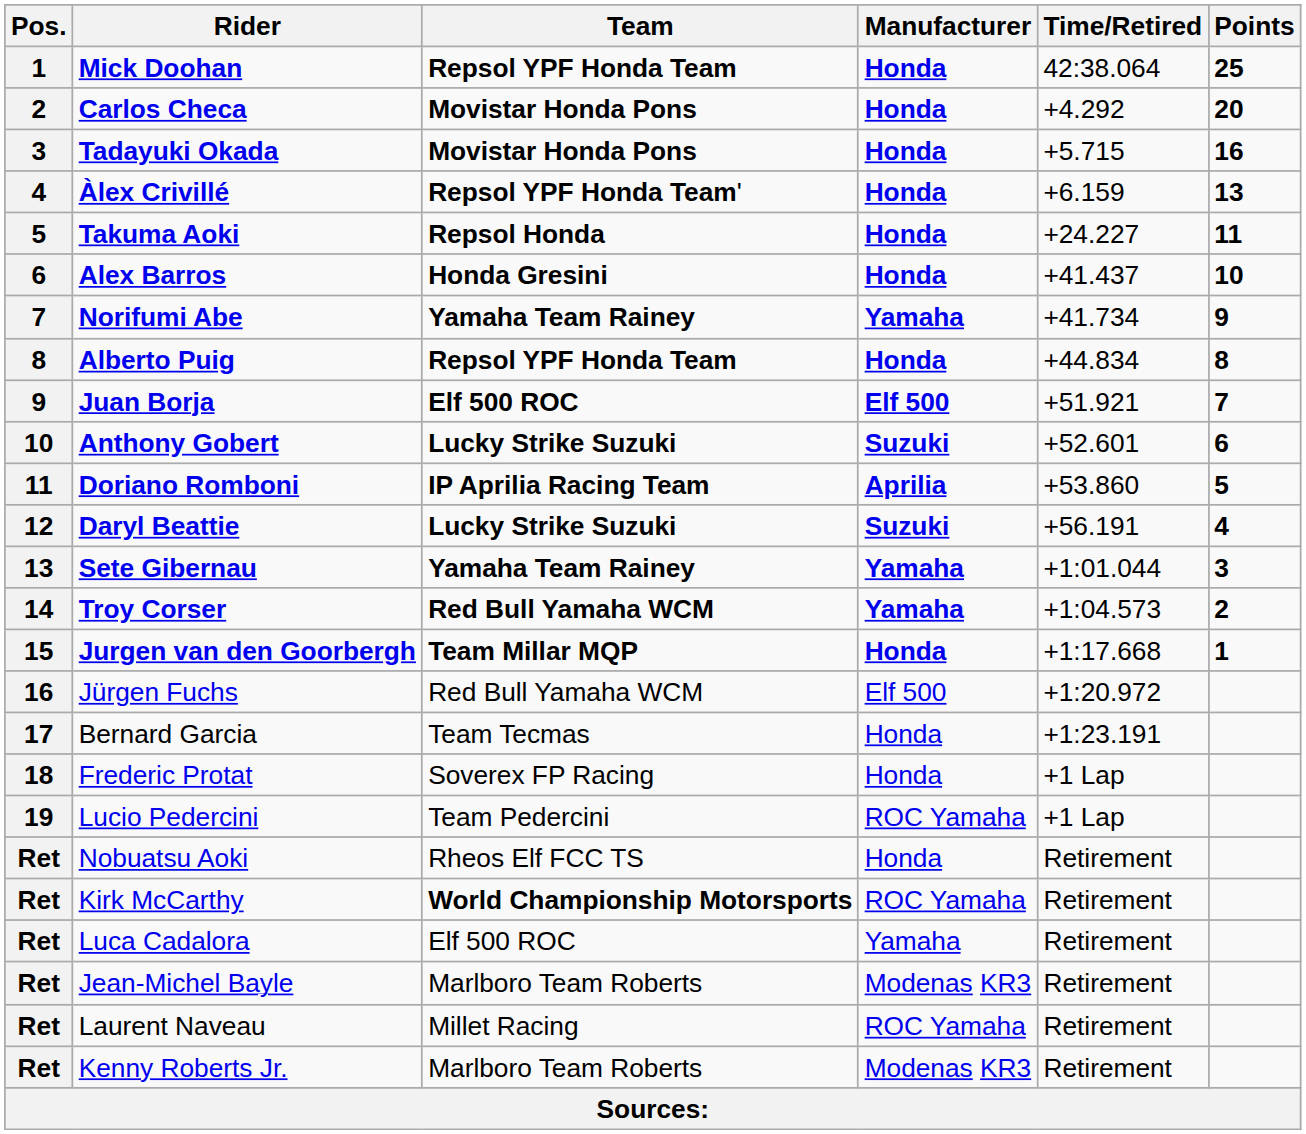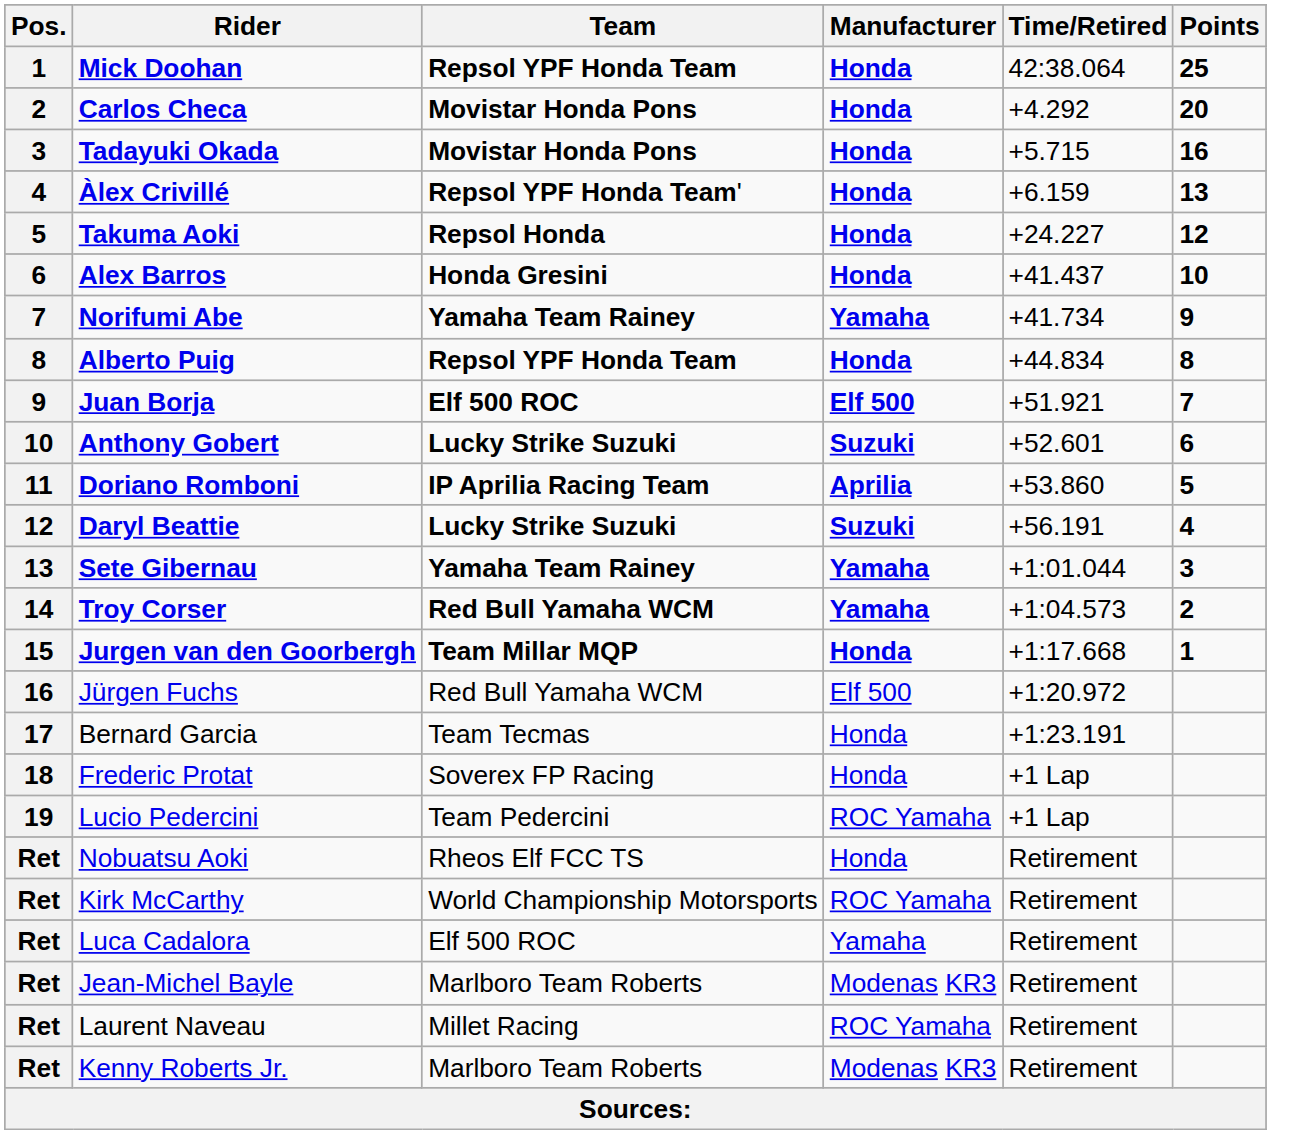 <table class="wikitable" style="font-size: 95%;">
 <tr>
 <th>Pos.</th>
 <th>Rider</th>
 <th>Team</th>
 <th>Manufacturer</th>
 <th>Time/Retired</th>
 <th>Points</th>
 </tr>
 <tr>
 <th>1</th>
 <td> <strong><a href='#'>Mick Doohan</a></strong></td>
 <td><strong>Repsol YPF Honda Team</strong></td>
 <td><strong><a href='#'>Honda</a></strong></td>
 <td>42:38.064</td>
 <td><strong>25</strong></td>
 </tr>
 <tr>
 <th>2</th>
 <td> <strong><a href='#'>Carlos Checa</a></strong></td>
 <td><strong>Movistar Honda Pons</strong></td>
 <td><strong><a href='#'>Honda</a></strong></td>
 <td>+4.292</td>
 <td><strong>20</strong></td>
 </tr>
 <tr>
 <th>3</th>
 <td> <strong><a href='#'>Tadayuki Okada</a></strong></td>
 <td><strong>Movistar Honda Pons</strong></td>
 <td><strong><a href='#'>Honda</a></strong></td>
 <td>+5.715</td>
 <td><strong>16</strong></td>
 </tr>
 <tr>
 <th>4</th>
 <td> <strong><a href='#'>Àlex Crivillé</a></strong></td>
 <td><strong>Repsol YPF Honda Team</strong>'</td>
 <td><strong><a href='#'>Honda</a></strong></td>
 <td>+6.159</td>
 <td><strong>13</strong></td>
 </tr>
 <tr>
 <th>5</th>
 <td> <strong><a href='#'>Takuma Aoki</a></strong></td>
 <td><strong>Repsol Honda</strong></td>
 <td><strong><a href='#'>Honda</a></strong></td>
 <td>+24.227</td>
-<td><strong>11</strong></td>
+<td><strong>12</strong></td>
 </tr>
 <tr>
 <th>6</th>
 <td> <strong><a href='#'>Alex Barros</a></strong></td>
 <td><strong>Honda Gresini</strong></td>
 <td><strong><a href='#'>Honda</a></strong></td>
 <td>+41.437</td>
 <td><strong>10</strong></td>
 </tr>
 <tr>
 <th>7</th>
 <td> <strong><a href='#'>Norifumi Abe</a></strong></td>
 <td><strong>Yamaha Team Rainey</strong></td>
 <td><strong><a href='#'>Yamaha</a></strong></td>
 <td>+41.734</td>
 <td><strong>9</strong></td>
 </tr>
 <tr>
 <th>8</th>
 <td> <strong><a href='#'>Alberto Puig</a></strong></td>
 <td><strong>Repsol YPF Honda Team</strong></td>
 <td><strong><a href='#'>Honda</a></strong></td>
 <td>+44.834</td>
 <td><strong>8</strong></td>
 </tr>
 <tr>
 <th>9</th>
 <td> <strong><a href='#'>Juan Borja</a></strong></td>
 <td><strong>Elf 500 ROC</strong></td>
 <td><strong><a href='#'>Elf 500</a></strong></td>
 <td>+51.921</td>
 <td><strong>7</strong></td>
 </tr>
 <tr>
 <th>10</th>
 <td> <strong><a href='#'>Anthony Gobert</a></strong></td>
 <td><strong>Lucky Strike Suzuki</strong></td>
 <td><strong><a href='#'>Suzuki</a></strong></td>
 <td>+52.601</td>
 <td><strong>6</strong></td>
 </tr>
 <tr>
 <th>11</th>
 <td> <strong><a href='#'>Doriano Romboni</a></strong></td>
 <td><strong>IP Aprilia Racing Team</strong></td>
 <td><strong><a href='#'>Aprilia</a></strong></td>
 <td>+53.860</td>
 <td><strong>5</strong></td>
 </tr>
 <tr>
 <th>12</th>
 <td> <strong><a href='#'>Daryl Beattie</a></strong></td>
 <td><strong>Lucky Strike Suzuki</strong></td>
 <td><strong><a href='#'>Suzuki</a></strong></td>
 <td>+56.191</td>
 <td><strong>4</strong></td>
 </tr>
 <tr>
 <th>13</th>
 <td> <strong><a href='#'>Sete Gibernau</a></strong></td>
 <td><strong>Yamaha Team Rainey</strong></td>
 <td><strong><a href='#'>Yamaha</a></strong></td>
 <td>+1:01.044</td>
 <td><strong>3</strong></td>
 </tr>
 <tr>
 <th>14</th>
 <td> <strong><a href='#'>Troy Corser</a></strong></td>
 <td><strong>Red Bull Yamaha WCM</strong></td>
 <td><strong><a href='#'>Yamaha</a></strong></td>
 <td>+1:04.573</td>
 <td><strong>2</strong></td>
 </tr>
 <tr>
 <th>15</th>
 <td> <strong><a href='#'>Jurgen van den Goorbergh</a></strong></td>
 <td><strong>Team Millar MQP</strong></td>
 <td><strong><a href='#'>Honda</a></strong></td>
 <td>+1:17.668</td>
 <td><strong>1</strong></td>
 </tr>
 <tr>
 <th>16</th>
 <td> <a href='#'>Jürgen Fuchs</a></td>
 <td>Red Bull Yamaha WCM</td>
 <td><a href='#'>Elf 500</a></td>
 <td>+1:20.972</td>
 <td></td>
 </tr>
 <tr>
 <th>17</th>
 <td> Bernard Garcia</td>
 <td>Team Tecmas</td>
 <td><a href='#'>Honda</a></td>
 <td>+1:23.191</td>
 <td></td>
 </tr>
 <tr>
 <th>18</th>
 <td> <a href='#'>Frederic Protat</a></td>
 <td>Soverex FP Racing</td>
 <td><a href='#'>Honda</a></td>
 <td>+1 Lap</td>
 <td></td>
 </tr>
 <tr>
 <th>19</th>
 <td> <a href='#'>Lucio Pedercini</a></td>
 <td>Team Pedercini</td>
 <td><a href='#'>ROC Yamaha</a></td>
 <td>+1 Lap</td>
 <td></td>
 </tr>
 <tr>
 <th>Ret</th>
 <td> <a href='#'>Nobuatsu Aoki</a></td>
 <td>Rheos Elf FCC TS</td>
 <td><a href='#'>Honda</a></td>
 <td>Retirement</td>
 <td></td>
 </tr>
 <tr>
 <th>Ret</th>
 <td> <a href='#'>Kirk McCarthy</a></td>
-<td><strong>World Championship Motorsports</strong></td>
+<td>World Championship Motorsports</td>
 <td><a href='#'>ROC Yamaha</a></td>
 <td>Retirement</td>
 <td></td>
 </tr>
 <tr>
 <th>Ret</th>
 <td> <a href='#'>Luca Cadalora</a></td>
 <td>Elf 500 ROC</td>
 <td><a href='#'>Yamaha</a></td>
 <td>Retirement</td>
 <td></td>
 </tr>
 <tr>
 <th>Ret</th>
 <td> <a href='#'>Jean-Michel Bayle</a></td>
 <td>Marlboro Team Roberts</td>
 <td><a href='#'>Modenas</a> <a href='#'>KR3</a></td>
 <td>Retirement</td>
 <td></td>
 </tr>
 <tr>
 <th>Ret</th>
 <td> Laurent Naveau</td>
 <td>Millet Racing</td>
 <td><a href='#'>ROC Yamaha</a></td>
 <td>Retirement</td>
 <td></td>
 </tr>
 <tr>
 <th>Ret</th>
 <td> <a href='#'>Kenny Roberts Jr.</a></td>
 <td>Marlboro Team Roberts</td>
 <td><a href='#'>Modenas</a> <a href='#'>KR3</a></td>
 <td>Retirement</td>
 <td></td>
 </tr>
 <tr>
 <th colspan=8>Sources: </th>
 </tr>
 </table>
